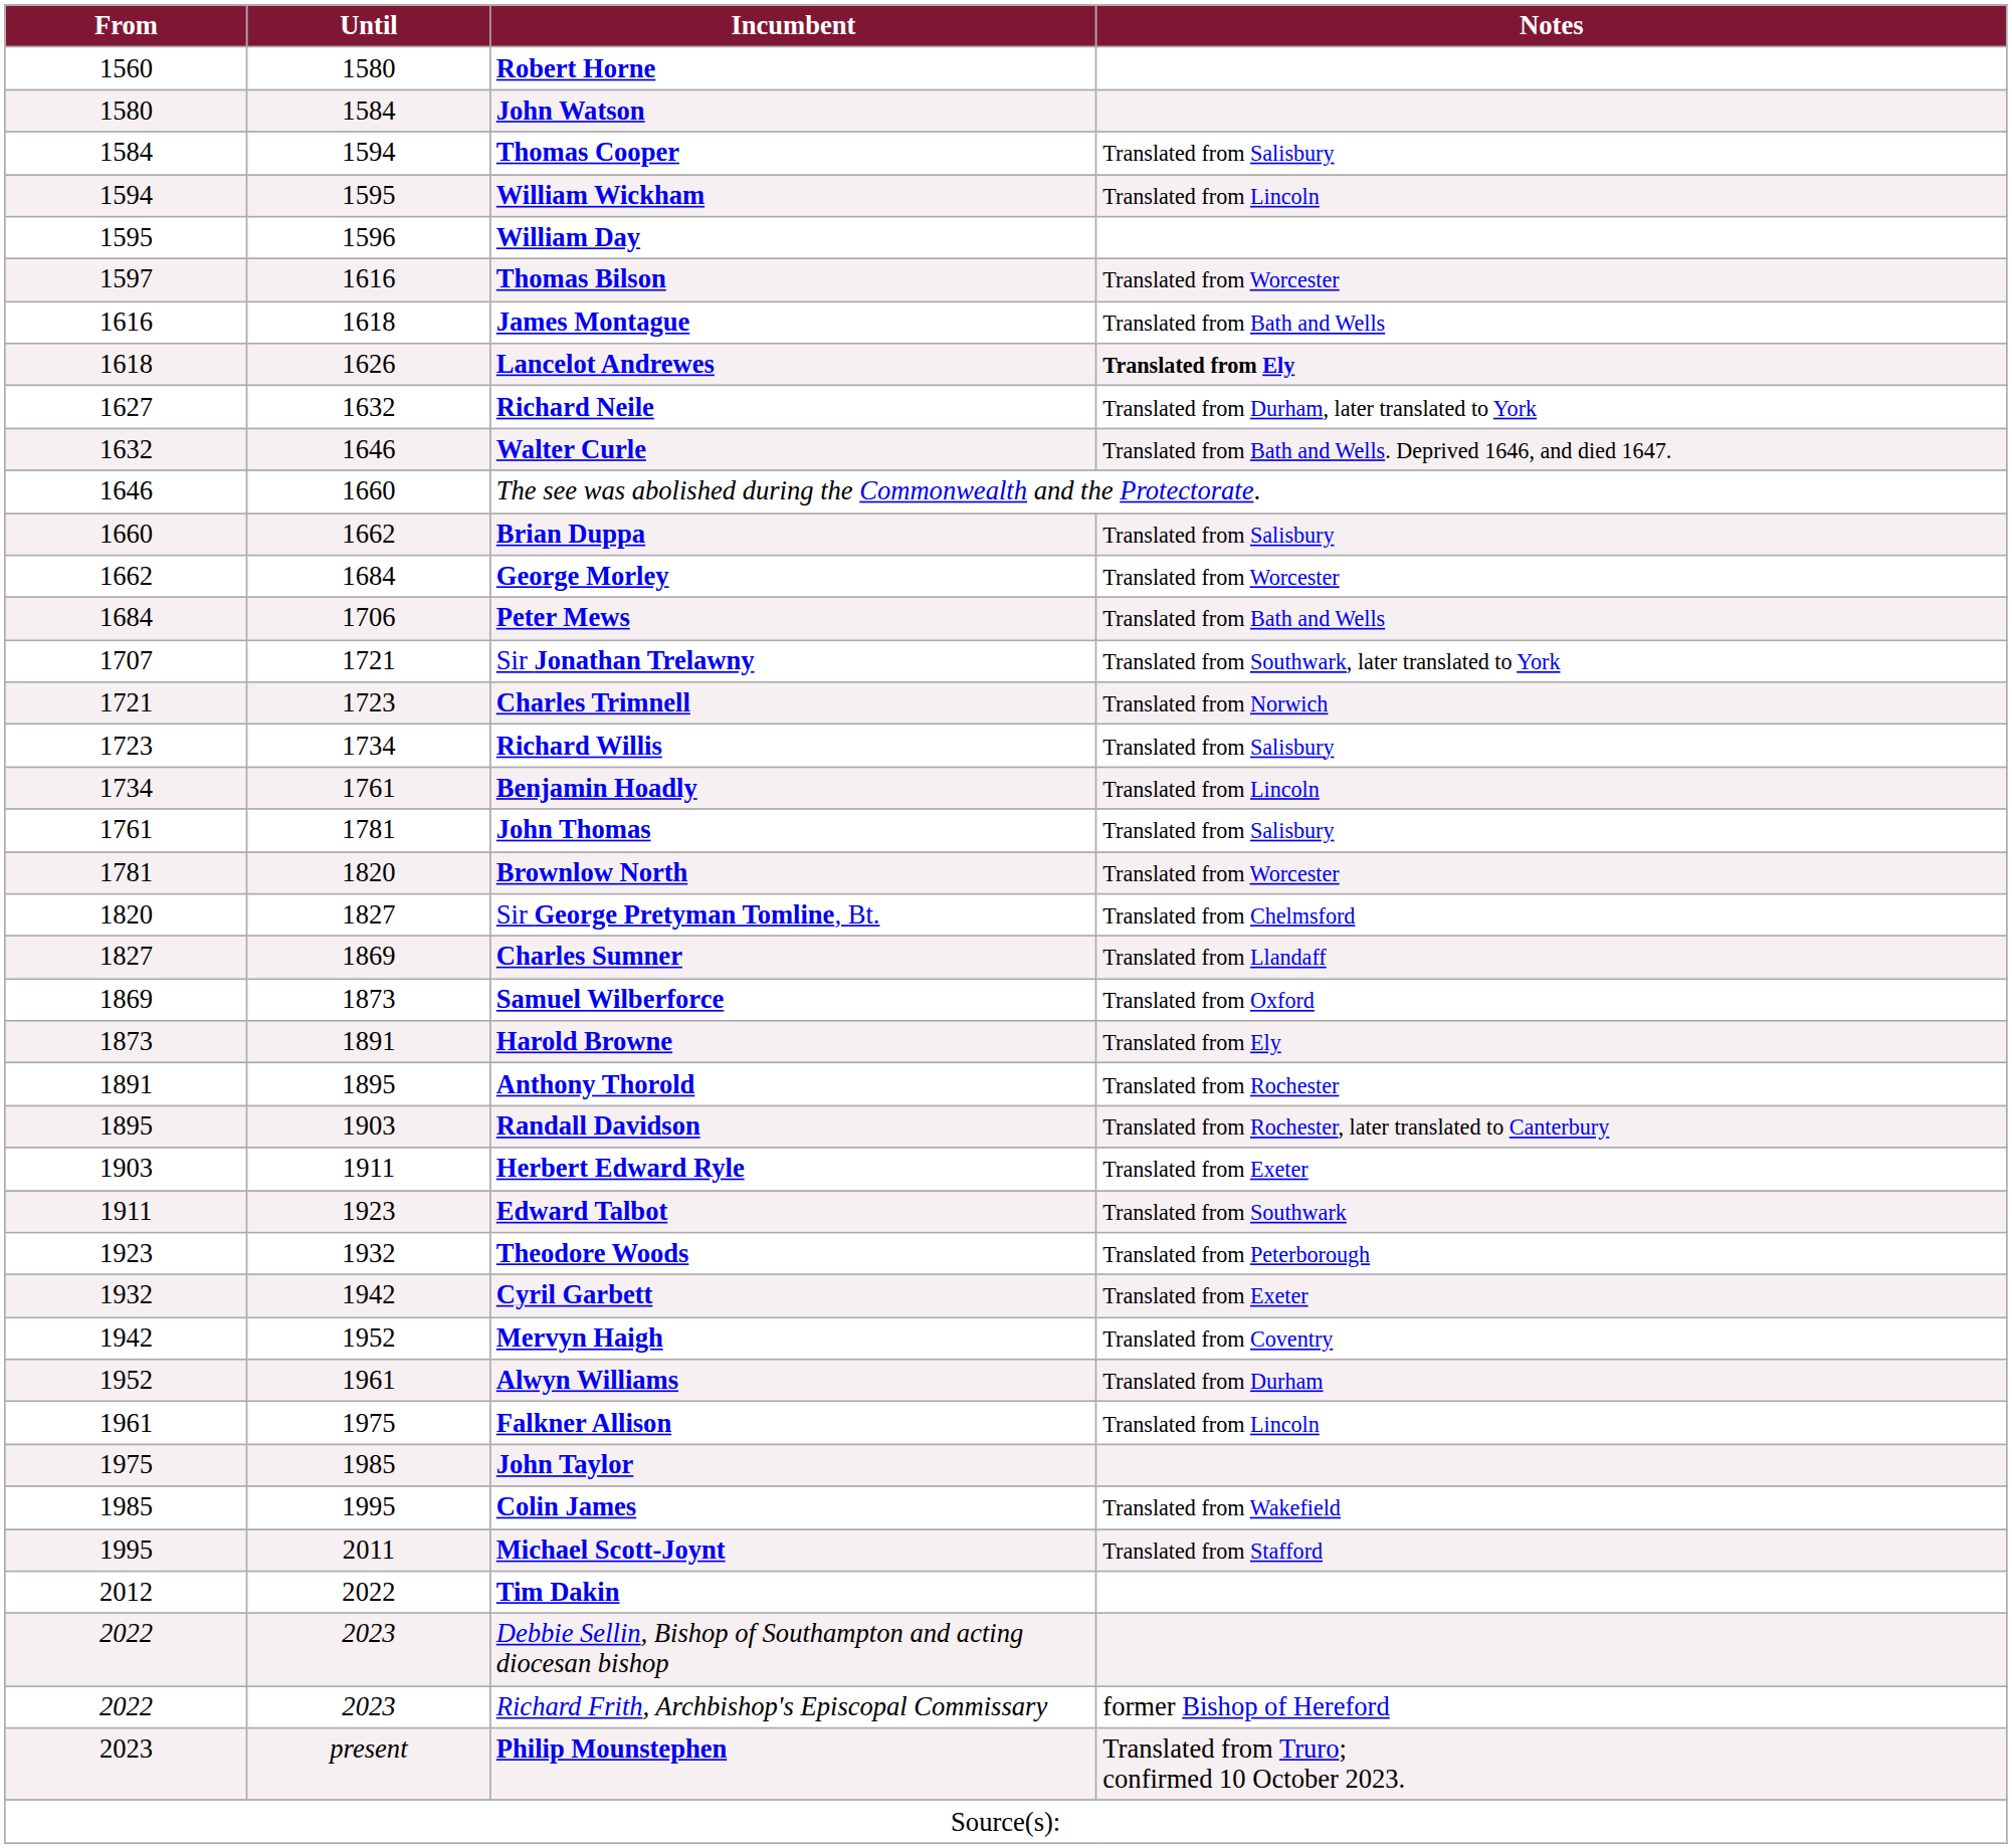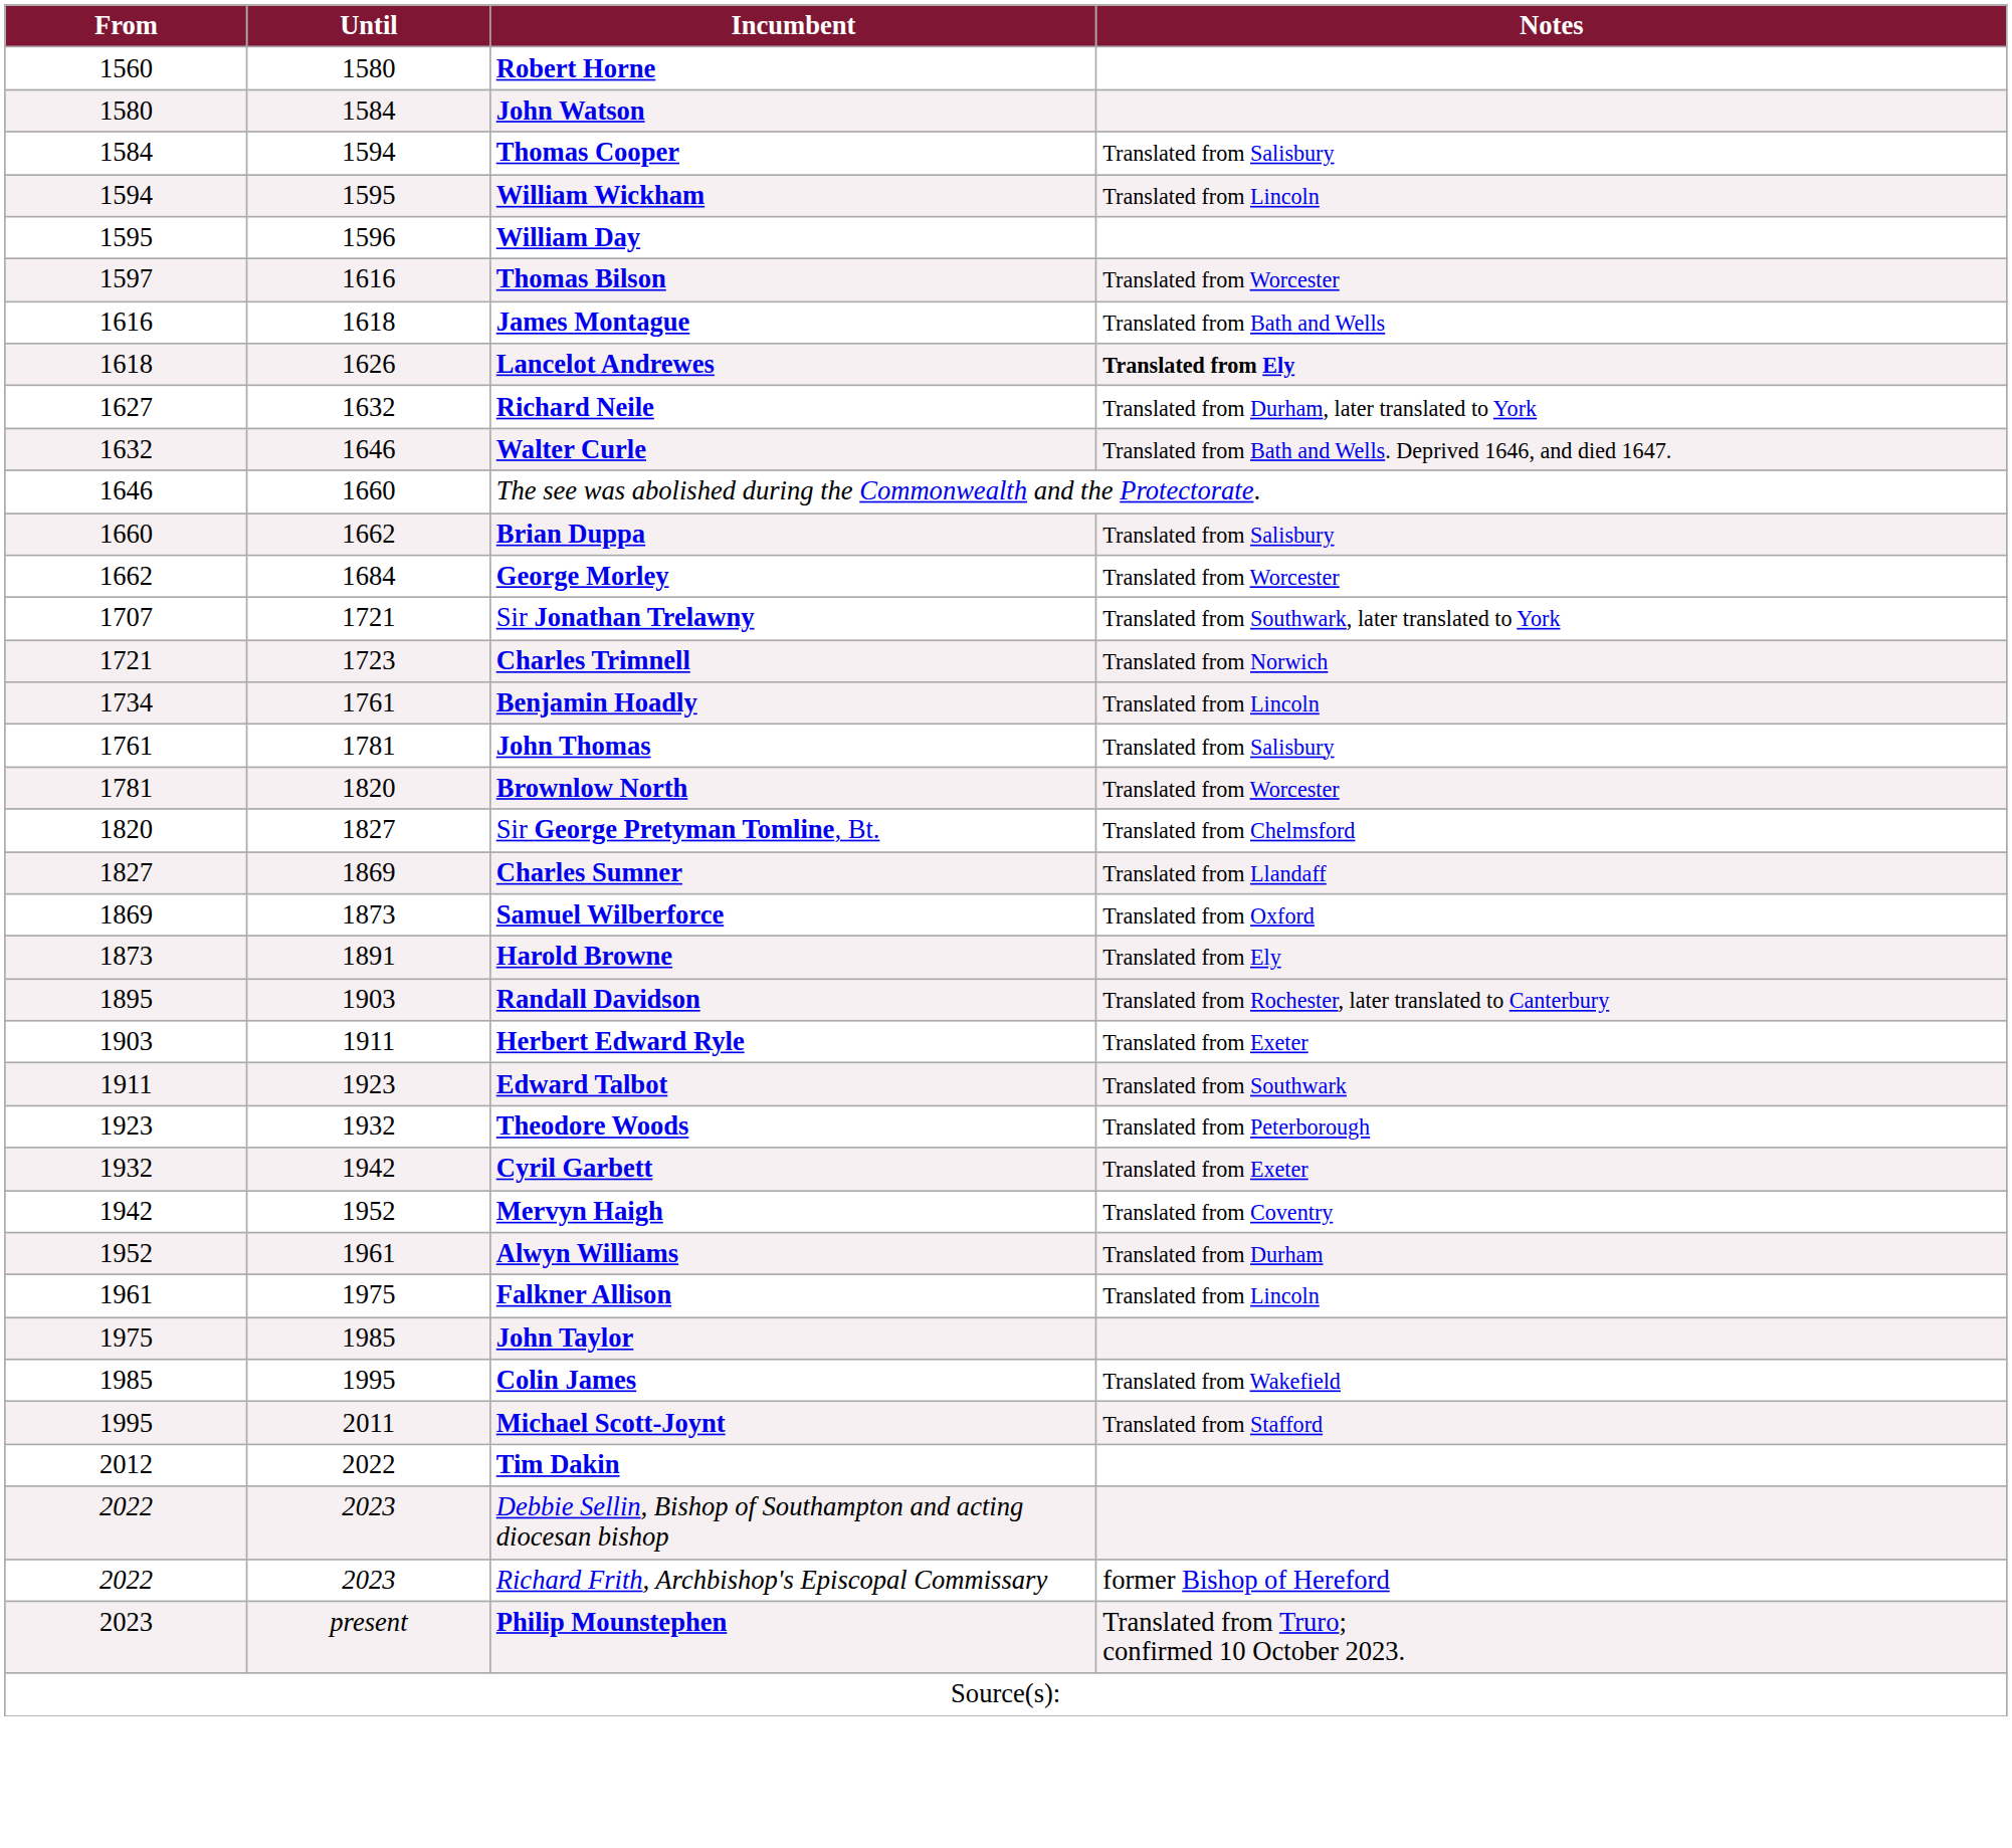 <table class="wikitable" style="width:95%;">
 <tr align=top>
 <th style="background:#7f1734; color:white; width:12%;">From</th>
 <th style="background:#7f1734; color:white; width:12%;">Until</th>
 <th style="background:#7f1734; color:white; width:30%;">Incumbent</th>
 <th style="background:#7f1734; color:white; width:45%;">Notes</th>
 </tr>
 <tr style="vertical-align:top; background:white;">
 <td align=center>1560</td>
 <td align=center>1580</td>
 <td> <strong><a href='#'>Robert Horne</a></strong></td>
 <td><small></small></td>
 </tr>
 <tr style="vertical-align:top; background:#f7f0f2;">
 <td align=center>1580</td>
 <td align=center>1584</td>
 <td> <strong><a href='#'>John Watson</a></strong></td>
 <td><small></small></td>
 </tr>
 <tr style="vertical-align:top; background:white;">
 <td align=center>1584</td>
 <td align=center>1594</td>
 <td> <strong><a href='#'>Thomas Cooper</a></strong></td>
 <td><small>Translated from <a href='#'>Salisbury</a></small></td>
 </tr>
 <tr style="vertical-align:top; background:#f7f0f2;">
 <td align=center>1594</td>
 <td align=center>1595</td>
 <td> <strong><a href='#'>William Wickham</a></strong></td>
 <td><small>Translated from <a href='#'>Lincoln</a></small></td>
 </tr>
 <tr style="vertical-align:top; background:white;">
 <td align=center>1595</td>
 <td align=center>1596</td>
 <td> <strong><a href='#'>William Day</a></strong></td>
 <td><small></small></td>
 </tr>
 <tr style="vertical-align:top; background:#f7f0f2;">
 <td align=center>1597</td>
 <td align=center>1616</td>
 <td> <strong><a href='#'>Thomas Bilson</a></strong></td>
 <td><small>Translated from <a href='#'>Worcester</a></small></td>
 </tr>
 <tr style="vertical-align:top; background:white;">
 <td align=center>1616</td>
 <td align=center>1618</td>
 <td> <strong><a href='#'>James Montague</a></strong></td>
 <td><small>Translated from <a href='#'>Bath and Wells</a></small></td>
 </tr>
 <tr style="vertical-align:top; background:#f7f0f2;">
 <td align=center>1618</td>
 <td align=center>1626</td>
 <td> <strong><a href='#'>Lancelot Andrewes</a></strong></td>
 <td><strong><small>Translated from <a href='#'>Ely</a></small></strong></td>
 </tr>
 <tr style="vertical-align:top; background:white;">
 <td align=center>1627</td>
 <td align=center>1632</td>
 <td> <strong><a href='#'>Richard Neile</a></strong></td>
 <td><small>Translated from <a href='#'>Durham</a>, later translated to <a href='#'>York</a></small></td>
 </tr>
 <tr style="vertical-align:top; background:#f7f0f2;">
 <td align=center>1632</td>
 <td align=center>1646</td>
 <td> <strong><a href='#'>Walter Curle</a></strong></td>
 <td><small>Translated from <a href='#'>Bath and Wells</a>. Deprived 1646, and died 1647.</small></td>
 </tr>
 <tr style="vertical-align:top; background:white;">
 <td style="text-align:center;">1646</td>
 <td style="text-align:center;">1660</td>
 <td colspan=2><em>The see was abolished during the <a href='#'>Commonwealth</a> and the <a href='#'>Protectorate</a></em>.</td>
 </tr>
 <tr style="vertical-align:top; background:#f7f0f2;">
 <td align=center>1660</td>
 <td align=center>1662</td>
 <td> <strong><a href='#'>Brian Duppa</a></strong></td>
 <td><small>Translated from <a href='#'>Salisbury</a></small></td>
 </tr>
 <tr style="vertical-align:top; background:white;">
 <td align=center>1662</td>
 <td align=center>1684</td>
 <td> <strong><a href='#'>George Morley</a></strong></td>
 <td><small>Translated from <a href='#'>Worcester</a></small></td>
 </tr>
-<tr style="vertical-align:top; background:#f7f0f2;">
-<td align=center>1684</td>
-<td align=center>1706</td>
-<td> <strong><a href='#'>Peter Mews</a></strong></td>
-<td><small>Translated from <a href='#'>Bath and Wells</a></small></td>
-</tr>
 <tr style="vertical-align:top; background:white;">
 <td align=center>1707</td>
 <td align=center>1721</td>
 <td> <a href='#'>Sir <strong>Jonathan Trelawny</strong></a></td>
 <td><small>Translated from <a href='#'>Southwark</a>, later translated to <a href='#'>York</a></small></td>
 </tr>
 <tr style="vertical-align:top; background:#f7f0f2;">
 <td align=center>1721</td>
 <td align=center>1723</td>
 <td> <strong><a href='#'>Charles Trimnell</a></strong></td>
 <td><small>Translated from <a href='#'>Norwich</a></small></td>
-</tr>
-<tr style="vertical-align:top; background:white;">
-<td align=center>1723</td>
-<td align=center>1734</td>
-<td> <strong><a href='#'>Richard Willis</a></strong></td>
-<td><small>Translated from <a href='#'>Salisbury</a></small></td>
 </tr>
 <tr style="vertical-align:top; background:#f7f0f2;">
 <td align=center>1734</td>
 <td align=center>1761</td>
 <td> <strong><a href='#'>Benjamin Hoadly</a></strong></td>
 <td><small>Translated from <a href='#'>Lincoln</a></small></td>
 </tr>
 <tr style="vertical-align:top; background:white;">
 <td align=center>1761</td>
 <td align=center>1781</td>
 <td> <strong><a href='#'>John Thomas</a></strong></td>
 <td><small>Translated from <a href='#'>Salisbury</a></small></td>
 </tr>
 <tr style="vertical-align:top; background:#f7f0f2;">
 <td align=center>1781</td>
 <td align=center>1820</td>
 <td> <strong><a href='#'>Brownlow North</a></strong></td>
 <td><small>Translated from <a href='#'>Worcester</a></small></td>
 </tr>
 <tr style="vertical-align:top; background:white;">
 <td align=center>1820</td>
 <td align=center>1827</td>
 <td> <a href='#'>Sir <strong>George Pretyman Tomline</strong>, Bt.</a></td>
 <td><small>Translated from <a href='#'>Chelmsford</a></small></td>
 </tr>
 <tr style="vertical-align:top; background:#f7f0f2;">
 <td align=center>1827</td>
 <td align=center>1869</td>
 <td> <strong><a href='#'>Charles Sumner</a></strong></td>
 <td><small>Translated from <a href='#'>Llandaff</a></small></td>
 </tr>
 <tr style="vertical-align:top; background:white;">
 <td align=center>1869</td>
 <td align=center>1873</td>
 <td> <strong><a href='#'>Samuel Wilberforce</a></strong></td>
 <td><small>Translated from <a href='#'>Oxford</a></small></td>
 </tr>
 <tr style="vertical-align:top; background:#f7f0f2;">
 <td align=center>1873</td>
 <td align=center>1891</td>
 <td> <strong><a href='#'>Harold Browne</a></strong></td>
 <td><small>Translated from <a href='#'>Ely</a></small></td>
-</tr>
-<tr style="vertical-align:top; background:white;">
-<td align=center>1891</td>
-<td align=center>1895</td>
-<td> <strong><a href='#'>Anthony Thorold</a></strong></td>
-<td><small>Translated from <a href='#'>Rochester</a></small></td>
 </tr>
 <tr style="vertical-align:top; background:#f7f0f2;">
 <td align=center>1895</td>
 <td align=center>1903</td>
 <td> <strong><a href='#'>Randall Davidson</a></strong></td>
 <td><small>Translated from <a href='#'>Rochester</a>, later translated to <a href='#'>Canterbury</a></small></td>
 </tr>
 <tr style="vertical-align:top; background:white;">
 <td align=center>1903</td>
 <td align=center>1911</td>
 <td> <strong><a href='#'>Herbert Edward Ryle</a></strong></td>
 <td><small>Translated from <a href='#'>Exeter</a></small></td>
 </tr>
 <tr style="vertical-align:top; background:#f7f0f2;">
 <td align=center>1911</td>
 <td align=center>1923</td>
 <td> <strong><a href='#'>Edward Talbot</a></strong></td>
 <td><small>Translated from <a href='#'>Southwark</a></small></td>
 </tr>
 <tr style="vertical-align:top; background:white;">
 <td align=center>1923</td>
 <td align=center>1932</td>
 <td> <strong><a href='#'>Theodore Woods</a></strong></td>
 <td><small>Translated from <a href='#'>Peterborough</a></small></td>
 </tr>
 <tr style="vertical-align:top; background:#f7f0f2;">
 <td align=center>1932</td>
 <td align=center>1942</td>
 <td> <strong><a href='#'>Cyril Garbett</a></strong></td>
 <td><small>Translated from <a href='#'>Exeter</a></small></td>
 </tr>
 <tr style="vertical-align:top; background:white;">
 <td align=center>1942</td>
 <td align=center>1952</td>
 <td> <strong><a href='#'>Mervyn Haigh</a></strong></td>
 <td><small>Translated from <a href='#'>Coventry</a></small></td>
 </tr>
 <tr style="vertical-align:top; background:#f7f0f2;">
 <td align=center>1952</td>
 <td align=center>1961</td>
 <td> <strong><a href='#'>Alwyn Williams</a></strong></td>
 <td><small>Translated from <a href='#'>Durham</a></small></td>
 </tr>
 <tr style="vertical-align:top; background:white;">
 <td align=center>1961</td>
 <td align=center>1975</td>
 <td> <strong><a href='#'>Falkner Allison</a></strong></td>
 <td><small>Translated from <a href='#'>Lincoln</a></small></td>
 </tr>
 <tr style="vertical-align:top; background:#f7f0f2;">
 <td align=center>1975</td>
 <td align=center>1985</td>
 <td> <strong><a href='#'>John Taylor</a></strong></td>
 <td><small></small></td>
 </tr>
 <tr style="vertical-align:top; background:white;">
 <td align=center>1985</td>
 <td align=center>1995</td>
 <td> <strong><a href='#'>Colin James</a></strong></td>
 <td><small>Translated from <a href='#'>Wakefield</a></small></td>
 </tr>
 <tr style="vertical-align:top; background:#f7f0f2;">
 <td align=center>1995</td>
 <td align=center>2011</td>
 <td> <strong><a href='#'>Michael Scott-Joynt</a></strong></td>
 <td><small>Translated from <a href='#'>Stafford</a></small></td>
 </tr>
 <tr style="vertical-align:top; background:white;">
 <td align=center>2012</td>
 <td align=center>2022</td>
 <td> <strong><a href='#'>Tim Dakin</a></strong></td>
 <td></td>
 </tr>
 <tr style="vertical-align:top; background:#f7f0f2;">
 <td align=center><em>2022</em></td>
 <td align=center><em>2023</em></td>
 <td><em><a href='#'>Debbie Sellin</a>, Bishop of Southampton and acting diocesan bishop</em></td>
 <td></td>
 </tr>
 <tr style="vertical-align:top; background:white;">
 <td align=center><em>2022</em></td>
 <td align=center><em>2023</em></td>
 <td><em><a href='#'>Richard Frith</a>, Archbishop's Episcopal Commissary</em></td>
 <td>former <a href='#'>Bishop of Hereford</a></td>
 </tr>
 <tr style="vertical-align:top; background:#f7f0f2;">
 <td align=center>2023</td>
 <td align=center><em>present</em></td>
 <td> <strong><a href='#'>Philip Mounstephen</a></strong></td>
 <td>Translated from <a href='#'>Truro</a>;<br> confirmed 10 October 2023.</td>
 </tr>
 <tr style="vertical-align:top; background:white;">
 <td colspan="4" style="text-align:center;">Source(s):</td>
 </tr>
 </table>
